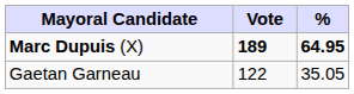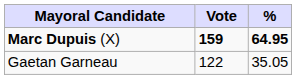 <table class="wikitable">
 <tr>
 <th style="background:#ddf; width:200px;">Mayoral Candidate</th>
 <th style="background:#ddf; width:50px;">Vote</th>
 <th style="background:#ddf; width:30px;">%</th>
 </tr>
 <tr>
 <td><strong>Marc Dupuis</strong> (X)</td>
-<td><strong>189</strong></td>
+<td><strong>159</strong></td>
 <td><strong>64.95</strong></td>
 </tr>
 <tr>
 <td>Gaetan Garneau</td>
 <td>122</td>
 <td>35.05</td>
 </tr>
 </table>
